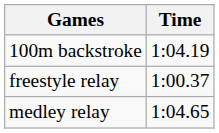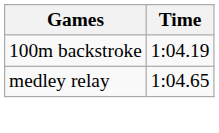 <table class="wikitable">
 <tr>
 <th>Games</th>
 <th>Time</th>
 </tr>
 <tr>
 <td>100m backstroke</td>
 <td>1:04.19</td>
 </tr>
 <tr>
-<td> freestyle relay</td>
-<td>1:00.37</td>
-</tr>
-<tr>
 <td> medley relay</td>
 <td>1:04.65</td>
 </tr>
 </table>
